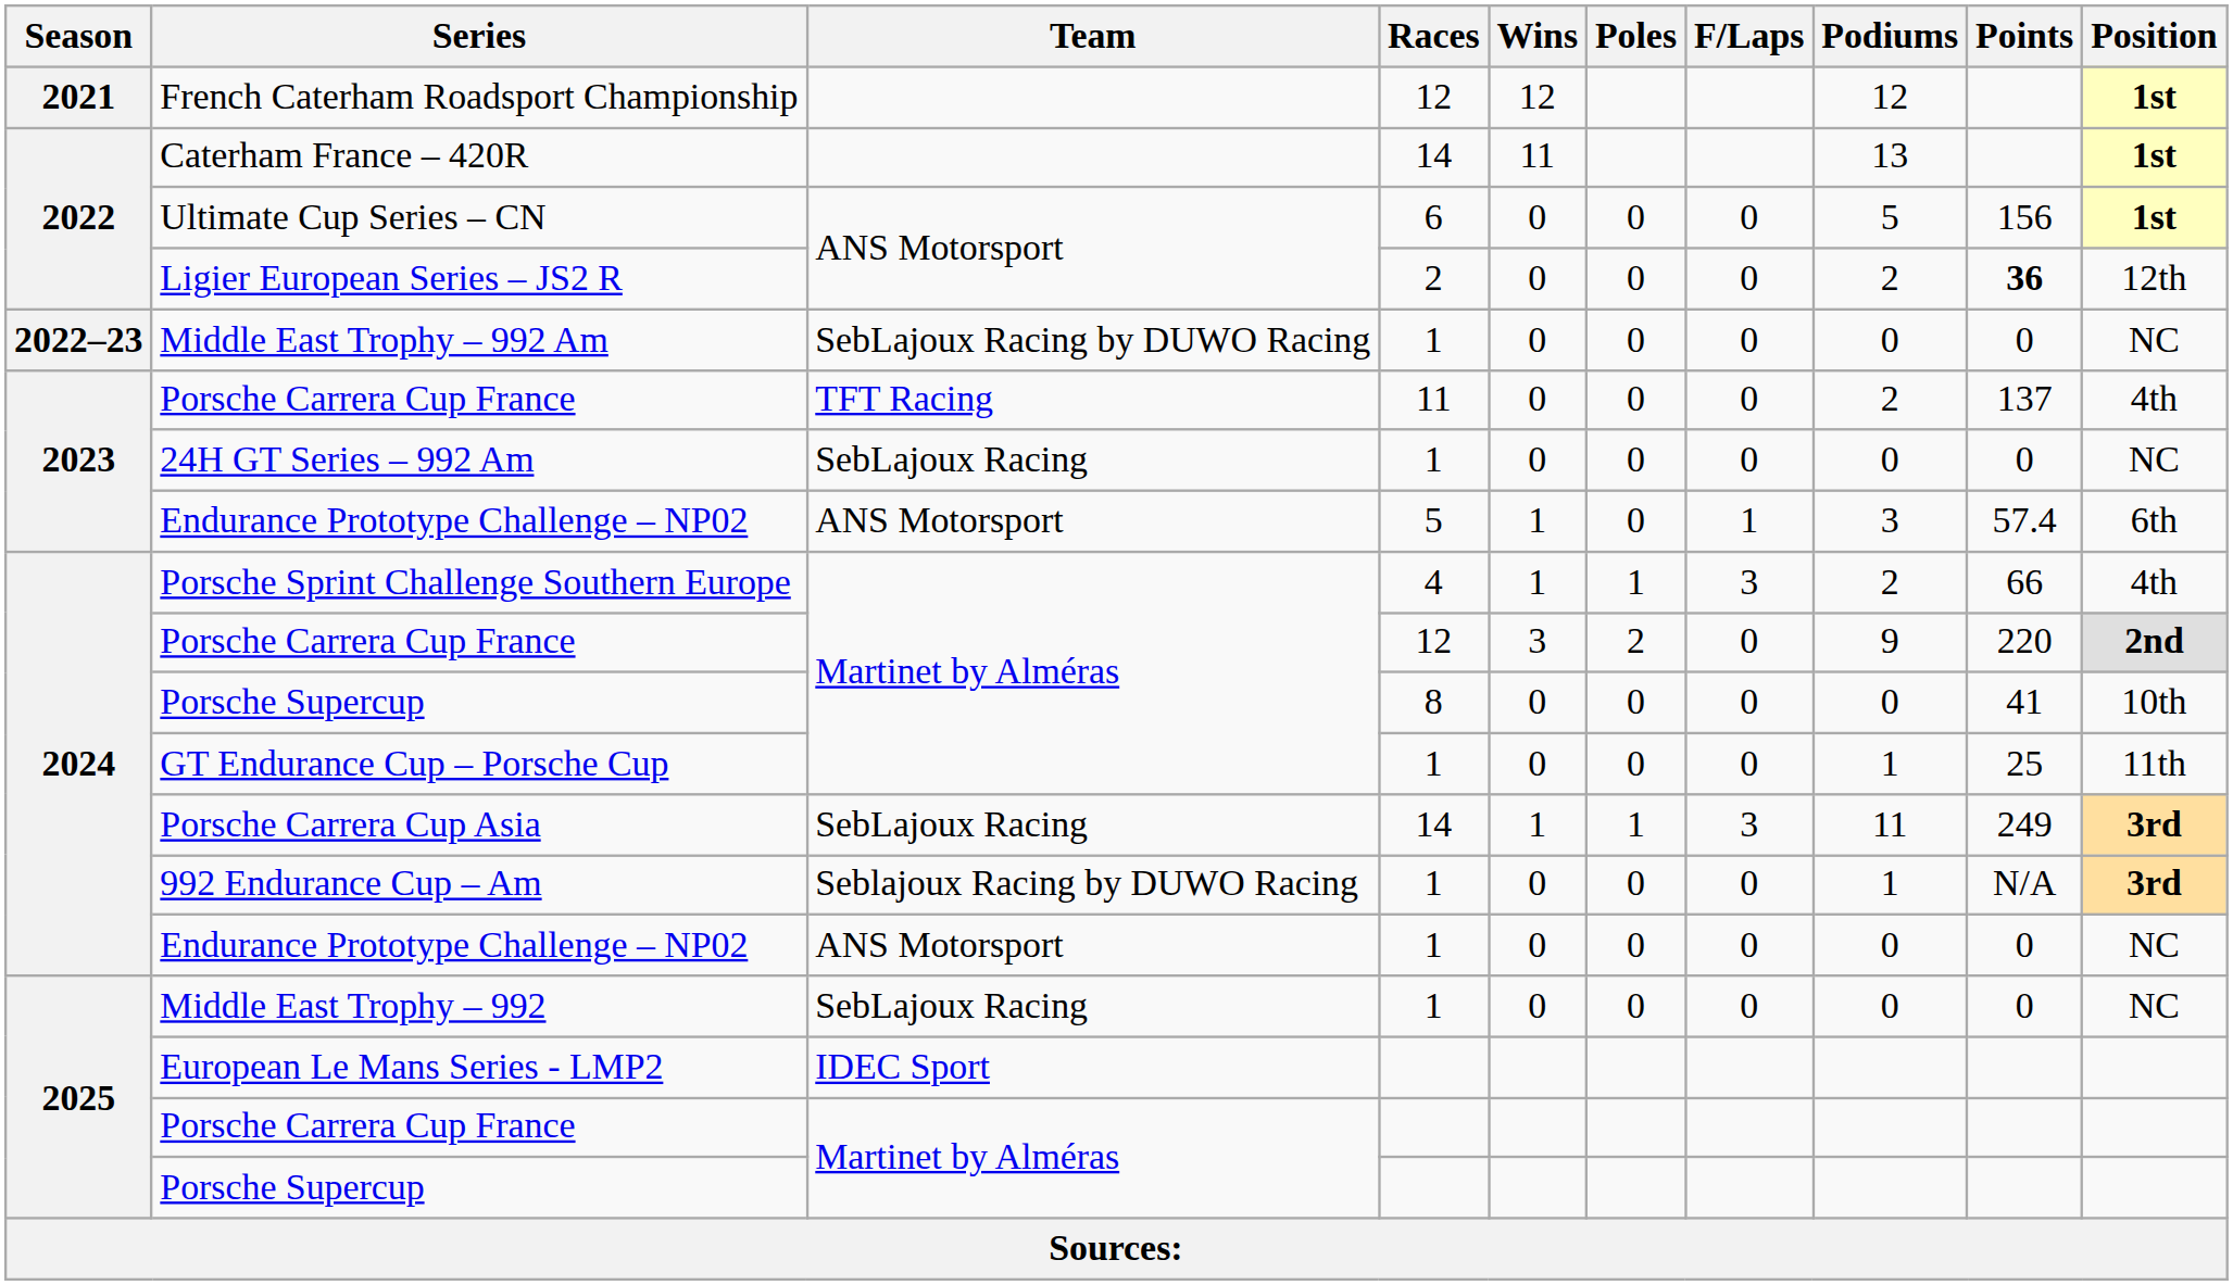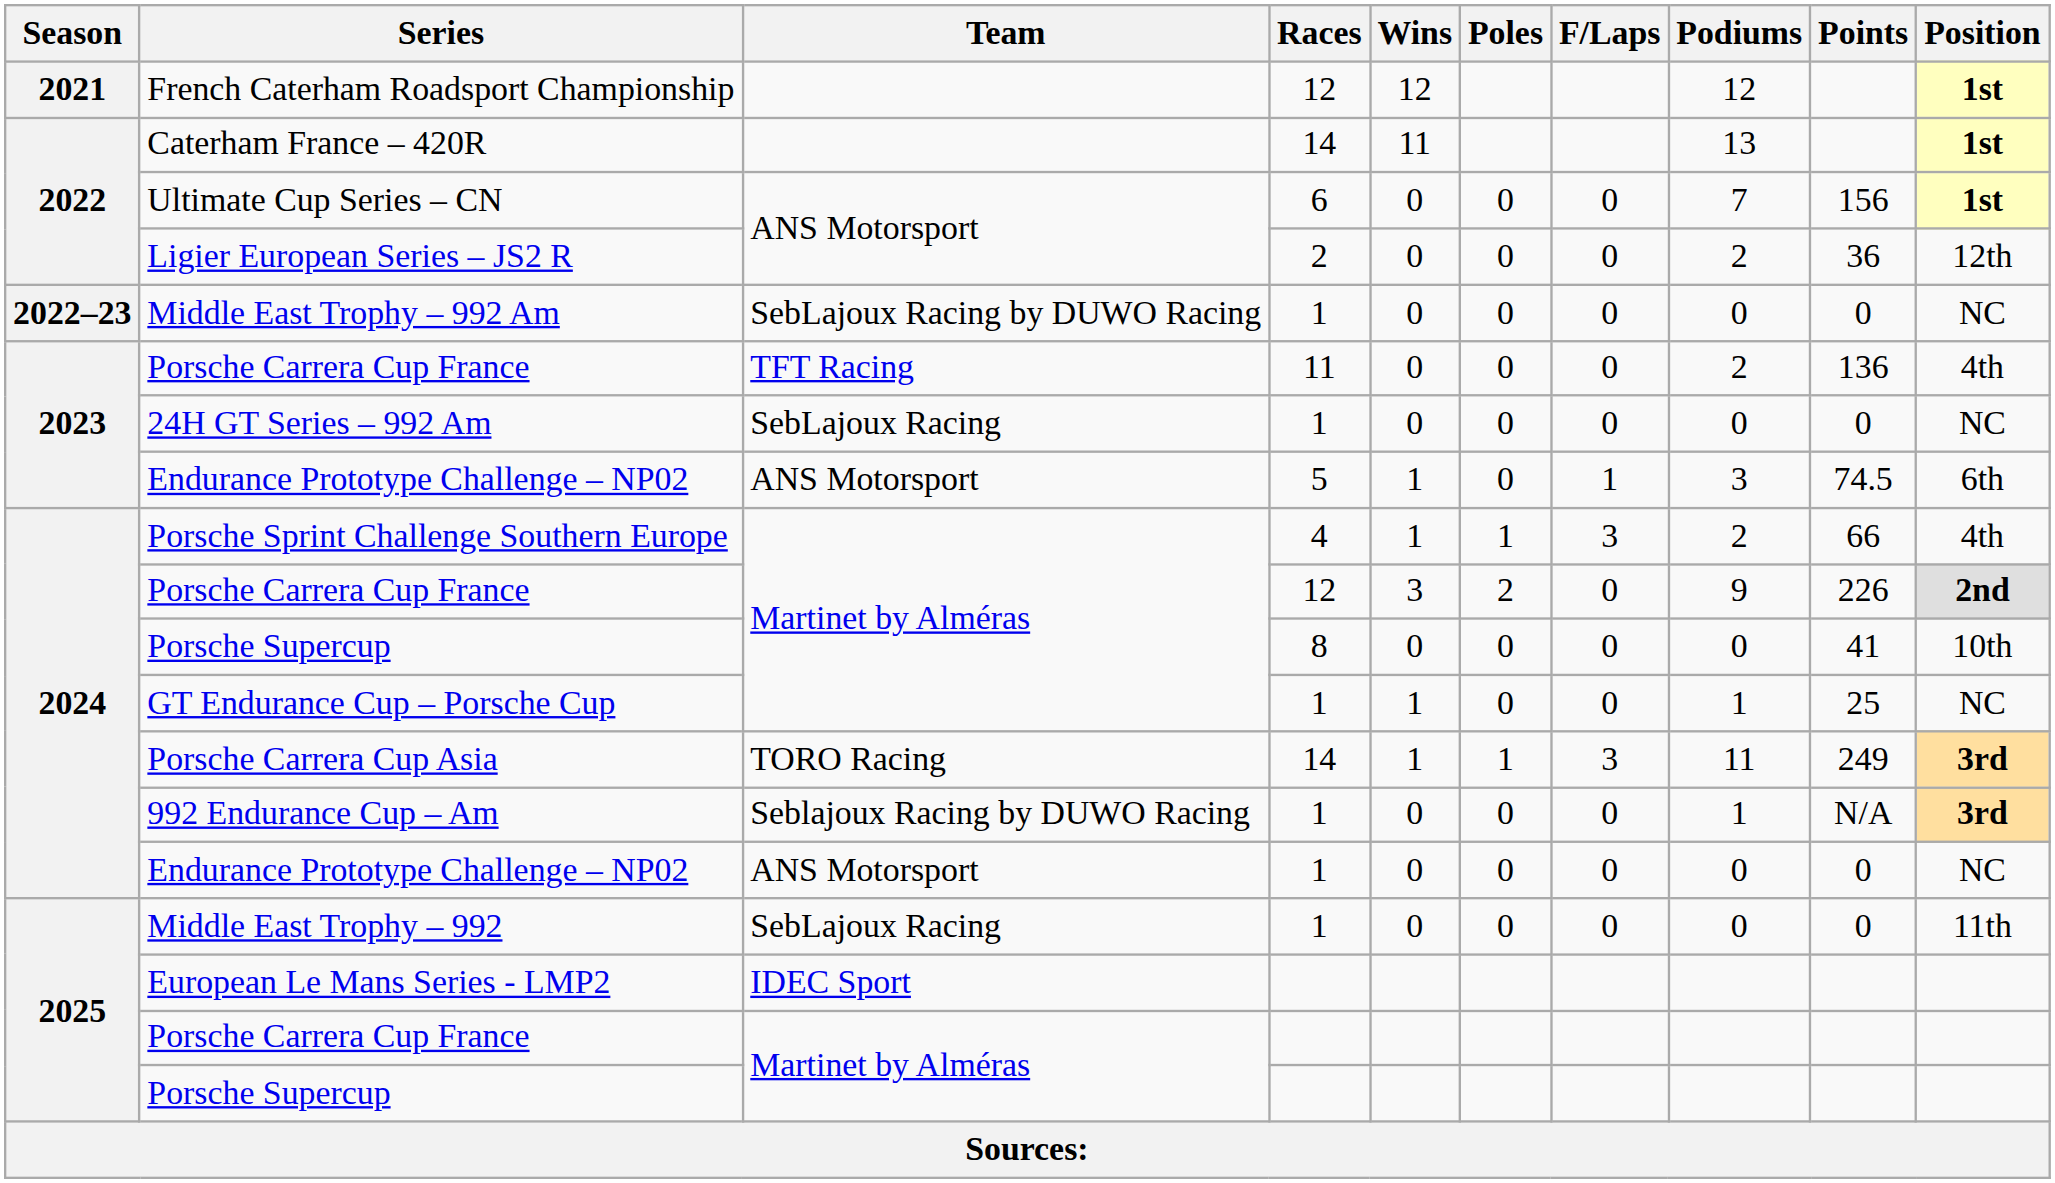 <table class="wikitable" style="font-size: 90%; text-align:center">
 <tr>
 <th>Season</th>
 <th>Series</th>
 <th>Team</th>
 <th>Races</th>
 <th>Wins</th>
 <th>Poles</th>
 <th>F/Laps</th>
 <th>Podiums</th>
 <th>Points</th>
 <th>Position</th>
 </tr>
 <tr>
 <th>2021</th>
 <td align=left>French Caterham Roadsport Championship</td>
 <td align=left></td>
 <td>12</td>
 <td>12</td>
 <td></td>
 <td></td>
 <td>12</td>
 <td></td>
 <td style="background:#FFFFBF"><strong>1st</strong></td>
 </tr>
 <tr>
 <th rowspan="3">2022</th>
 <td align=left>Caterham France – 420R</td>
 <td align=left></td>
 <td>14</td>
 <td>11</td>
 <td></td>
 <td></td>
 <td>13</td>
 <td></td>
 <td style="background:#FFFFBF"><strong>1st</strong></td>
 </tr>
 <tr>
 <td align=left>Ultimate Cup Series – CN</td>
 <td align=left rowspan="2">ANS Motorsport</td>
 <td>6</td>
 <td>0</td>
 <td>0</td>
 <td>0</td>
-<td>5</td>
+<td>7</td>
 <td>156</td>
 <td style="background:#FFFFBF;"><strong>1st</strong></td>
 </tr>
 <tr>
 <td align=left><a href='#'>Ligier European Series – JS2 R</a></td>
 <td>2</td>
 <td>0</td>
 <td>0</td>
 <td>0</td>
 <td>2</td>
-<td><strong>36</strong></td>
+<td>36</td>
 <td>12th</td>
 </tr>
 <tr>
 <th>2022–23</th>
 <td align=left><a href='#'>Middle East Trophy – 992 Am</a></td>
 <td align=left>SebLajoux Racing by DUWO Racing</td>
 <td>1</td>
 <td>0</td>
 <td>0</td>
 <td>0</td>
 <td>0</td>
 <td>0</td>
 <td>NC</td>
 </tr>
 <tr>
 <th rowspan="3">2023</th>
 <td align=left><a href='#'>Porsche Carrera Cup France</a></td>
 <td align=left><a href='#'>TFT Racing</a></td>
 <td>11</td>
 <td>0</td>
 <td>0</td>
 <td>0</td>
 <td>2</td>
-<td>137</td>
+<td>136</td>
 <td>4th</td>
 </tr>
 <tr>
 <td align=left><a href='#'>24H GT Series – 992 Am</a></td>
 <td align=left>SebLajoux Racing</td>
 <td>1</td>
 <td>0</td>
 <td>0</td>
 <td>0</td>
 <td>0</td>
 <td>0</td>
 <td>NC</td>
 </tr>
 <tr>
 <td align=left><a href='#'>Endurance Prototype Challenge – NP02</a></td>
 <td align=left>ANS Motorsport</td>
 <td>5</td>
 <td>1</td>
 <td>0</td>
 <td>1</td>
 <td>3</td>
-<td>57.4</td>
+<td>74.5</td>
 <td>6th</td>
 </tr>
 <tr>
 <th rowspan="7">2024</th>
 <td align=left><a href='#'>Porsche Sprint Challenge Southern Europe</a></td>
 <td align=left rowspan="4"><a href='#'>Martinet by Alméras</a></td>
 <td>4</td>
 <td>1</td>
 <td>1</td>
 <td>3</td>
 <td>2</td>
 <td>66</td>
 <td>4th</td>
 </tr>
 <tr>
 <td align=left><a href='#'>Porsche Carrera Cup France</a></td>
 <td>12</td>
 <td>3</td>
 <td>2</td>
 <td>0</td>
 <td>9</td>
-<td>220</td>
+<td>226</td>
 <td style="background:#dfdfdf"><strong>2nd</strong></td>
 </tr>
 <tr>
 <td align=left><a href='#'>Porsche Supercup</a></td>
 <td>8</td>
 <td>0</td>
 <td>0</td>
 <td>0</td>
 <td>0</td>
 <td>41</td>
 <td>10th</td>
 </tr>
 <tr>
 <td align=left><a href='#'>GT Endurance Cup – Porsche Cup</a></td>
 <td>1</td>
-<td>0</td>
+<td>1</td>
 <td>0</td>
 <td>0</td>
 <td>1</td>
 <td>25</td>
-<td>11th</td>
+<td>NC</td>
 </tr>
 <tr>
 <td align=left><a href='#'>Porsche Carrera Cup Asia</a></td>
-<td align=left>SebLajoux Racing</td>
+<td align=left>TORO Racing</td>
 <td>14</td>
 <td>1</td>
 <td>1</td>
 <td>3</td>
 <td>11</td>
 <td>249</td>
 <td style="background:#ffdf9f"><strong>3rd</strong></td>
 </tr>
 <tr>
 <td align=left><a href='#'>992 Endurance Cup – Am</a></td>
 <td align=left>Seblajoux Racing by DUWO Racing</td>
 <td>1</td>
 <td>0</td>
 <td>0</td>
 <td>0</td>
 <td>1</td>
 <td>N/A</td>
 <td style="background:#ffdf9f"><strong>3rd</strong></td>
 </tr>
 <tr>
 <td align=left><a href='#'>Endurance Prototype Challenge – NP02</a></td>
 <td align=left>ANS Motorsport</td>
 <td>1</td>
 <td>0</td>
 <td>0</td>
 <td>0</td>
 <td>0</td>
 <td>0</td>
 <td>NC</td>
 </tr>
 <tr>
 <th rowspan="4">2025</th>
 <td align=left><a href='#'>Middle East Trophy – 992</a></td>
 <td align=left>SebLajoux Racing</td>
 <td>1</td>
 <td>0</td>
 <td>0</td>
 <td>0</td>
 <td>0</td>
 <td>0</td>
-<td>NC</td>
+<td>11th</td>
 </tr>
 <tr>
 <td align=left><a href='#'>European Le Mans Series - LMP2</a></td>
 <td align=left><a href='#'>IDEC Sport</a></td>
 <td></td>
 <td></td>
 <td></td>
 <td></td>
 <td></td>
 <td></td>
 <td></td>
 </tr>
 <tr>
 <td align=left><a href='#'>Porsche Carrera Cup France</a></td>
 <td rowspan="2" align="left"><a href='#'>Martinet by Alméras</a></td>
 <td></td>
 <td></td>
 <td></td>
 <td></td>
 <td></td>
 <td></td>
 <td></td>
 </tr>
 <tr>
 <td align=left><a href='#'>Porsche Supercup</a></td>
 <td></td>
 <td></td>
 <td></td>
 <td></td>
 <td></td>
 <td></td>
 <td></td>
 </tr>
 <tr>
 <th colspan="10">Sources:</th>
 </tr>
 </table>
